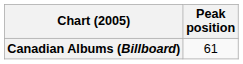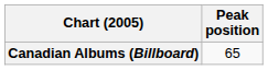 <table class="wikitable plainrowheaders" style="text-align:center;">
 <tr>
 <th scope="col">Chart (2005)</th>
 <th scope="col">Peak<br>position</th>
 </tr>
 <tr>
 <th scope="row">Canadian Albums (<em>Billboard</em>)</th>
-<td>61</td>
+<td>65</td>
 </tr>
 </table>
